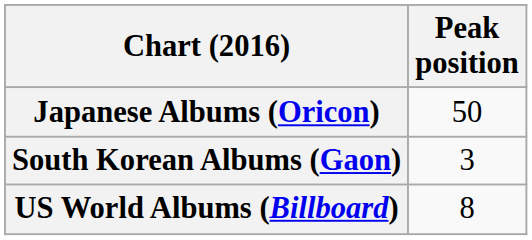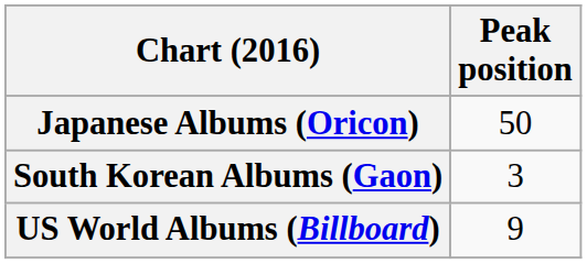 <table class="wikitable plainrowheaders sortable" style="text-align:center;" border="1">
 <tr>
 <th scope="col">Chart (2016)</th>
 <th scope="col">Peak<br>position</th>
 </tr>
 <tr>
 <th scope="row">Japanese Albums (<a href='#'>Oricon</a>)</th>
 <td>50</td>
 </tr>
 <tr>
 <th scope="row">South Korean Albums (<a href='#'>Gaon</a>)</th>
 <td>3</td>
 </tr>
 <tr>
 <th scope="row">US World Albums (<em><a href='#'>Billboard</a></em>)</th>
-<td>8</td>
+<td>9</td>
 </tr>
 </table>
